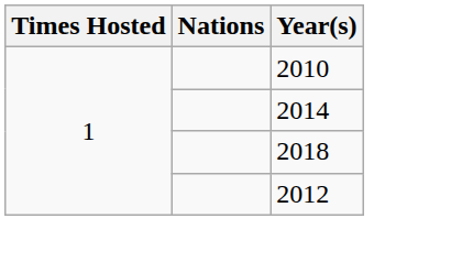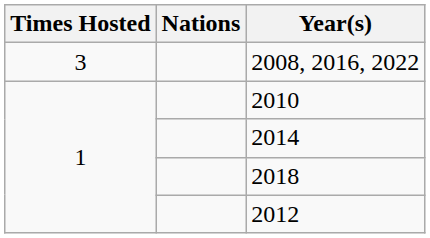 <table class="wikitable">
 <tr>
 <th>Times Hosted</th>
 <th>Nations</th>
 <th>Year(s)</th>
+</tr>
+<tr>
+<td align=center>3</td>
+<td></td>
+<td>2008, 2016, 2022</td>
 </tr>
 <tr>
 <td rowspan=5 align=center>1</td>
 <td></td>
 <td>2010</td>
 </tr>
 <tr>
 <td></td>
 <td>2014</td>
 </tr>
 <tr>
 <td></td>
 <td>2018</td>
 </tr>
 <tr>
 <td></td>
 <td>2012</td>
 </tr>
 </table>
